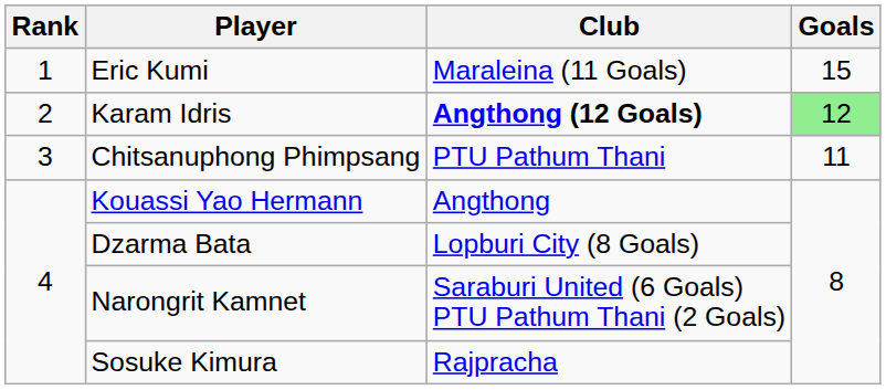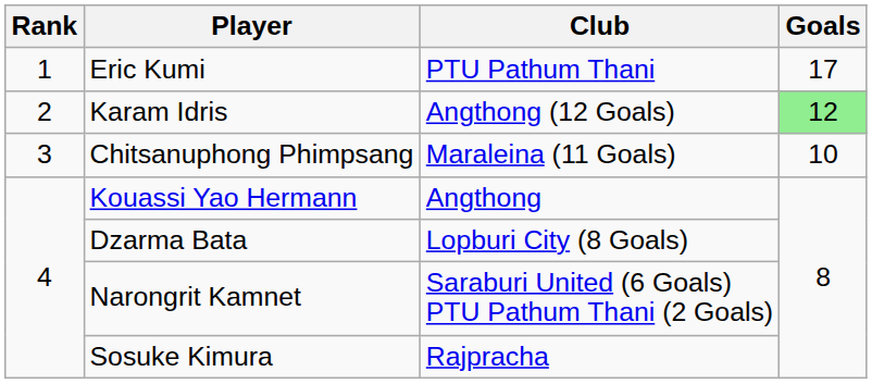 <table class="wikitable" style="text-align:center">
 <tr>
 <th>Rank</th>
 <th>Player</th>
 <th>Club</th>
 <th>Goals</th>
 </tr>
 <tr>
 <td>1</td>
 <td align="left"> Eric Kumi</td>
-<td align="left"><a href='#'>Maraleina</a> (11 Goals)</td>
-<td>15</td>
+<td align="left"><a href='#'>PTU Pathum Thani</a></td>
+<td>17</td>
 </tr>
 <tr>
 <td>2</td>
 <td align="left"> Karam Idris</td>
-<td align="left"><strong><a href='#'>Angthong</a> (12 Goals)</strong></td>
+<td align="left"><a href='#'>Angthong</a> (12 Goals)</td>
 <td style="background: lightgreen;">12</td>
 </tr>
 <tr>
 <td>3</td>
 <td align="left"> Chitsanuphong Phimpsang</td>
-<td align="left"><a href='#'>PTU Pathum Thani</a></td>
-<td>11</td>
+<td align="left"><a href='#'>Maraleina</a> (11 Goals)</td>
+<td>10</td>
 </tr>
 <tr>
 <td rowspan="4">4</td>
 <td align="left"> <a href='#'>Kouassi Yao Hermann</a></td>
 <td align="left"><a href='#'>Angthong</a></td>
 <td rowspan="4">8</td>
 </tr>
 <tr>
 <td align="left"> Dzarma Bata</td>
 <td align="left"><a href='#'>Lopburi City</a> (8 Goals)</td>
 </tr>
 <tr>
 <td align="left"> Narongrit Kamnet</td>
 <td align="left"><a href='#'>Saraburi United</a> (6 Goals)<br><a href='#'>PTU Pathum Thani</a> (2 Goals)</td>
 </tr>
 <tr>
 <td align="left"> Sosuke Kimura</td>
 <td align="left"><a href='#'>Rajpracha</a></td>
 </tr>
 </table>
